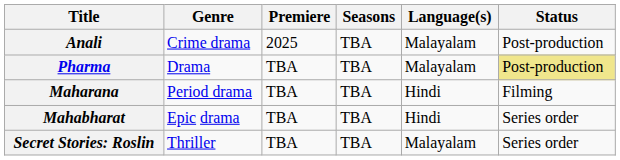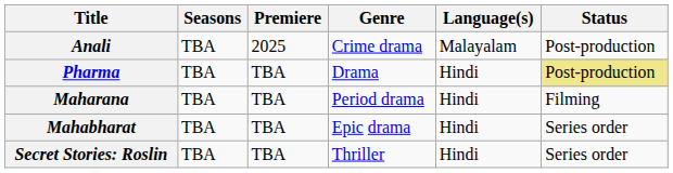 <table class="wikitable plainrowheaders sortable" style="width:99%;">
 <tr>
 <th>Title</th>
+<th>Seasons</th>
+<th>Premiere</th>
 <th>Genre</th>
-<th>Premiere</th>
-<th>Seasons</th>
 <th>Language(s)</th>
 <th>Status</th>
 </tr>
 <tr>
 <th scope="row"><em>Anali</em></th>
+<td>TBA</td>
+<td>2025</td>
 <td><a href='#'>Crime drama</a></td>
-<td>2025</td>
-<td>TBA</td>
 <td>Malayalam</td>
 <td>Post-production</td>
 </tr>
 <tr>
 <th scope="row"><em><a href='#'>Pharma</a></em></th>
-<td><a href='#'>Drama</a></td>
 <td>TBA</td>
 <td>TBA</td>
-<td>Malayalam</td>
+<td><a href='#'>Drama</a></td>
+<td>Hindi</td>
 <td style="background: khaki;">Post-production</td>
 </tr>
 <tr>
 <th scope="row"><em>Maharana</em></th>
-<td><a href='#'>Period drama</a></td>
 <td>TBA</td>
 <td>TBA</td>
+<td><a href='#'>Period drama</a></td>
 <td>Hindi</td>
 <td>Filming</td>
 </tr>
 <tr>
 <th scope="row"><em>Mahabharat</em></th>
-<td><a href='#'>Epic</a> <a href='#'>drama</a></td>
 <td>TBA</td>
 <td>TBA</td>
+<td><a href='#'>Epic</a> <a href='#'>drama</a></td>
 <td>Hindi</td>
 <td>Series order</td>
 </tr>
 <tr>
 <th scope="row"><em>Secret Stories: Roslin</em></th>
-<td><a href='#'>Thriller</a></td>
 <td>TBA</td>
 <td>TBA</td>
-<td>Malayalam</td>
+<td><a href='#'>Thriller</a></td>
+<td>Hindi</td>
 <td>Series order</td>
 </tr>
 </table>
